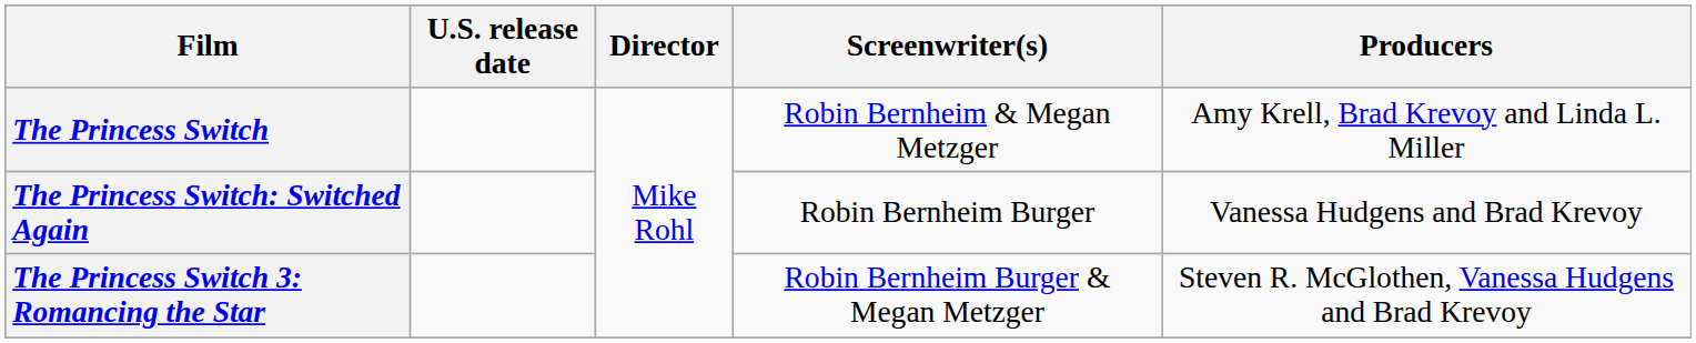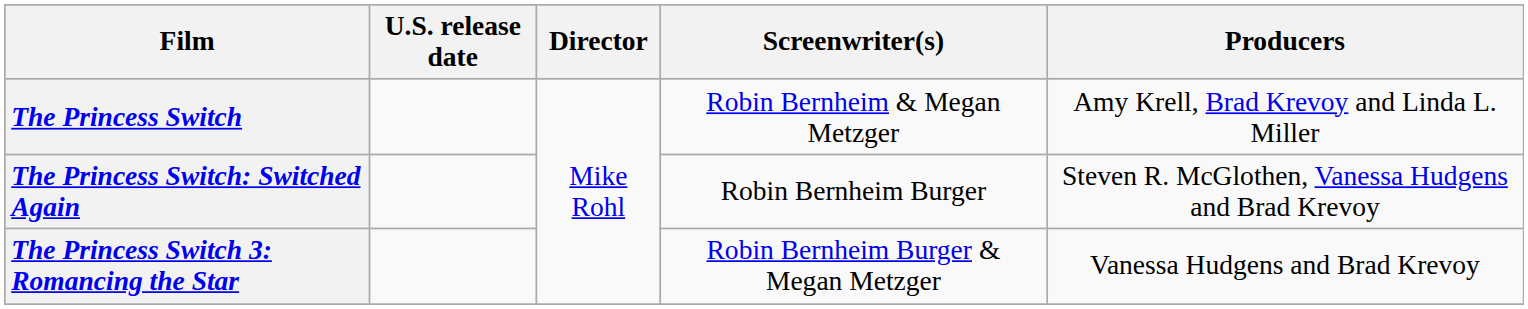 <table class="wikitable plainrowheaders" style="text-align:center" width=100%>
 <tr>
 <th scope="col" style="width:24%;">Film</th>
 <th scope="col">U.S. release date</th>
 <th scope="col">Director</th>
 <th scope="col">Screenwriter(s)</th>
 <th scope="col">Producers</th>
 </tr>
 <tr>
 <th scope="row" style="text-align:left"><em><a href='#'>The Princess Switch</a></em></th>
 <td></td>
 <td rowspan="3"><a href='#'>Mike Rohl</a></td>
 <td><a href='#'>Robin Bernheim</a> & Megan Metzger</td>
 <td>Amy Krell, <a href='#'>Brad Krevoy</a> and Linda L. Miller</td>
 </tr>
 <tr>
 <th scope="row" style="text-align:left"><em><a href='#'>The Princess Switch: Switched Again</a></em></th>
 <td></td>
 <td>Robin Bernheim Burger</td>
-<td>Vanessa Hudgens and Brad Krevoy</td>
+<td>Steven R. McGlothen, <a href='#'>Vanessa Hudgens</a> and Brad Krevoy</td>
 </tr>
 <tr>
 <th scope="row" style="text-align:left"><em><a href='#'>The Princess Switch 3: Romancing the Star</a></em></th>
 <td></td>
 <td><a href='#'>Robin Bernheim Burger</a> & Megan Metzger</td>
-<td>Steven R. McGlothen, <a href='#'>Vanessa Hudgens</a> and Brad Krevoy</td>
+<td>Vanessa Hudgens and Brad Krevoy</td>
 </tr>
 </table>
